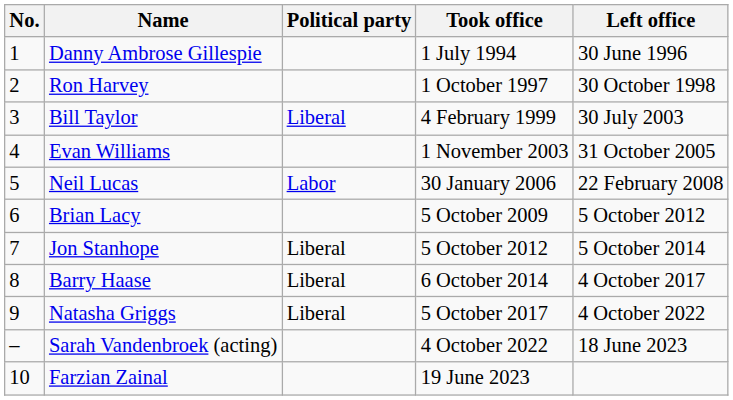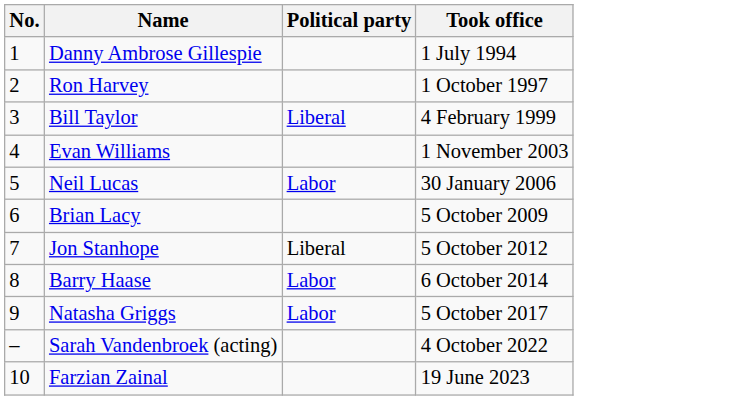 <table class="wikitable">
 <tr>
 <th>No.</th>
 <th>Name</th>
 <th>Political party</th>
 <th>Took office</th>
-<th>Left office</th>
 </tr>
 <tr>
 <td>1</td>
 <td><a href='#'>Danny Ambrose Gillespie</a></td>
 <td></td>
 <td>1 July 1994</td>
-<td>30 June 1996</td>
 </tr>
 <tr>
 <td>2</td>
 <td><a href='#'>Ron Harvey</a></td>
 <td></td>
 <td>1 October 1997</td>
-<td>30 October 1998</td>
 </tr>
 <tr>
 <td>3</td>
 <td><a href='#'>Bill Taylor</a></td>
 <td><a href='#'>Liberal</a></td>
 <td>4 February 1999</td>
-<td>30 July 2003</td>
 </tr>
 <tr>
 <td>4</td>
 <td><a href='#'>Evan Williams</a></td>
 <td></td>
 <td>1 November 2003</td>
-<td>31 October 2005</td>
 </tr>
 <tr>
 <td>5</td>
 <td><a href='#'>Neil Lucas</a></td>
 <td><a href='#'>Labor</a></td>
 <td>30 January 2006</td>
-<td>22 February 2008</td>
 </tr>
 <tr>
 <td>6</td>
 <td><a href='#'>Brian Lacy</a></td>
 <td></td>
 <td>5 October 2009</td>
-<td>5 October 2012</td>
 </tr>
 <tr>
 <td>7</td>
 <td><a href='#'>Jon Stanhope</a></td>
 <td>Liberal</td>
 <td>5 October 2012</td>
-<td>5 October 2014</td>
 </tr>
 <tr>
 <td>8</td>
 <td><a href='#'>Barry Haase</a></td>
-<td>Liberal</td>
+<td><a href='#'>Labor</a></td>
 <td>6 October 2014</td>
-<td>4 October 2017</td>
 </tr>
 <tr>
 <td>9</td>
 <td><a href='#'>Natasha Griggs</a></td>
-<td>Liberal</td>
+<td><a href='#'>Labor</a></td>
 <td>5 October 2017</td>
-<td>4 October 2022</td>
 </tr>
 <tr>
 <td>–</td>
 <td><a href='#'>Sarah Vandenbroek</a> (acting)</td>
 <td></td>
 <td>4 October 2022</td>
-<td>18 June 2023</td>
 </tr>
 <tr>
 <td>10</td>
 <td><a href='#'>Farzian Zainal</a></td>
 <td></td>
 <td>19 June 2023</td>
-<td></td>
 </tr>
 </table>
